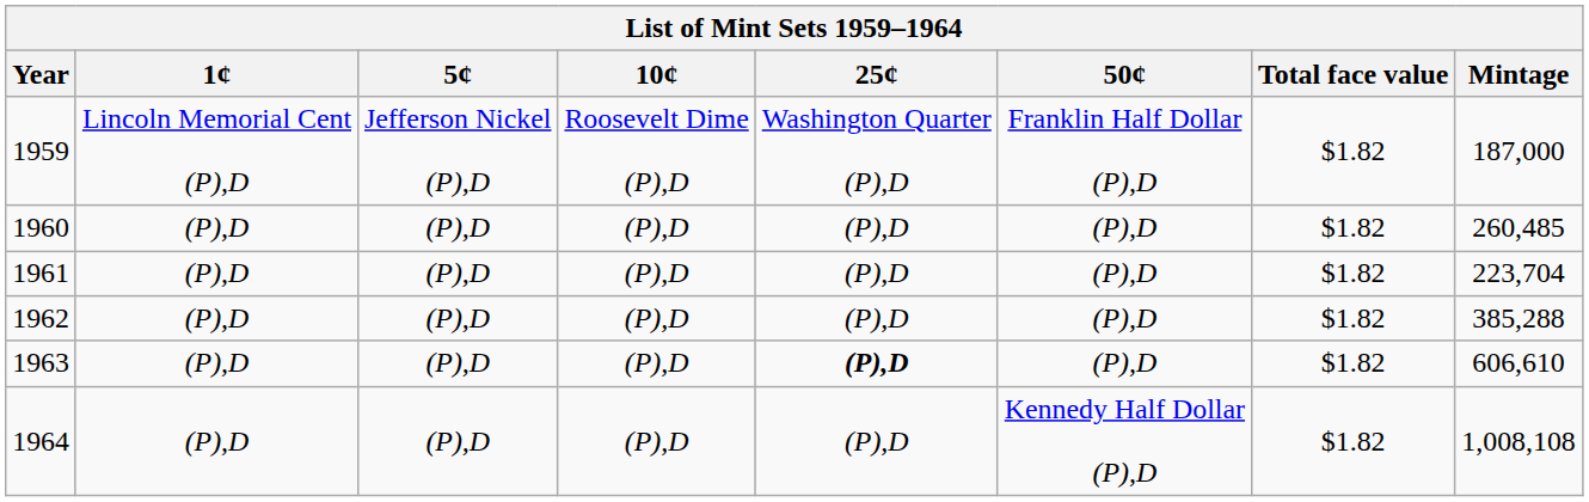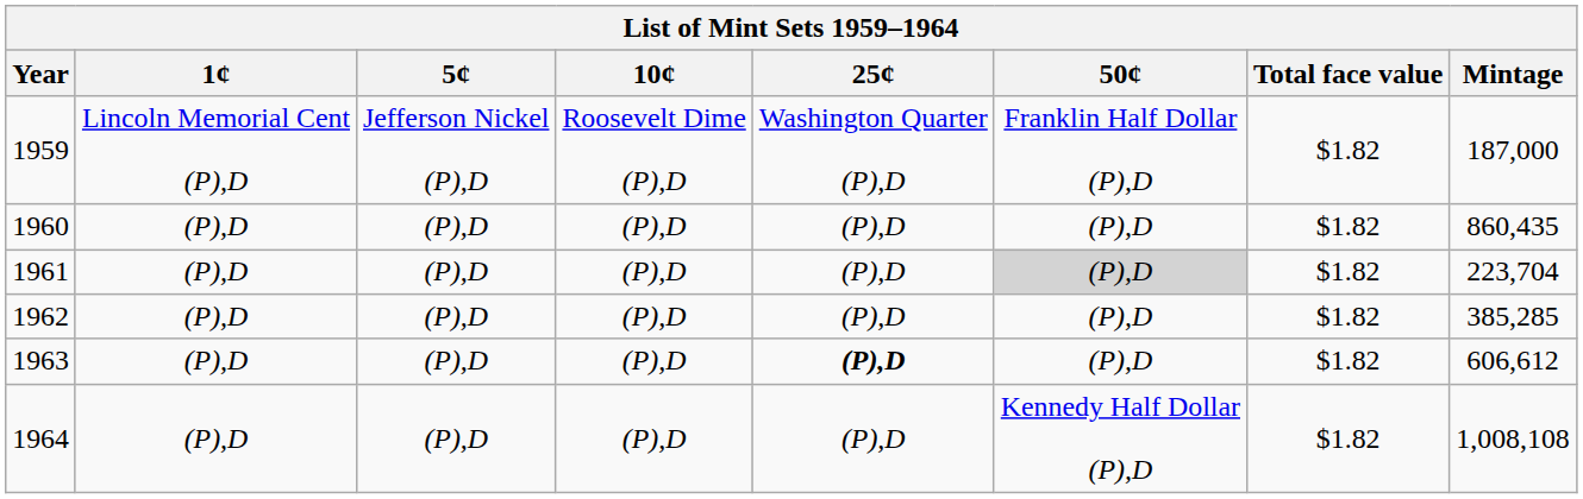 <table class="wikitable mw-collapsible mw-collapsed">
 <tr>
 <th colspan="8">List of Mint Sets 1959–1964</th>
 </tr>
 <tr>
 <th align="center">Year</th>
 <th align="center">1¢</th>
 <th align="center">5¢</th>
 <th align="center">10¢</th>
 <th align="center">25¢</th>
 <th align="center">50¢</th>
 <th align="center">Total face value</th>
 <th align="center">Mintage</th>
 </tr>
 <tr>
 <td align="center">1959</td>
 <td align="center"><a href='#'>Lincoln Memorial Cent</a><br><br><em>(P),D</em></td>
 <td align="center"><a href='#'>Jefferson Nickel</a><br><br><em>(P),D</em></td>
 <td align="center"><a href='#'>Roosevelt Dime</a><br><br><em>(P),D</em></td>
 <td align="center"><a href='#'>Washington Quarter</a><br><br><em>(P),D</em></td>
 <td align="center"><a href='#'>Franklin Half Dollar</a><br><br><em>(P),D</em></td>
 <td align="center">$1.82</td>
 <td align="center">187,000</td>
 </tr>
 <tr>
 <td align="center">1960</td>
 <td align="center"><em>(P),D</em></td>
 <td align="center"><em>(P),D</em></td>
 <td align="center"><em>(P),D</em></td>
 <td align="center"><em>(P),D</em></td>
 <td align="center"><em>(P),D</em></td>
 <td align="center">$1.82</td>
-<td align="center">260,485</td>
+<td align="center">860,435</td>
 </tr>
 <tr>
 <td align="center">1961</td>
 <td align="center"><em>(P),D</em></td>
 <td align="center"><em>(P),D</em></td>
 <td align="center"><em>(P),D</em></td>
 <td align="center"><em>(P),D</em></td>
-<td align="center"><em>(P),D</em></td>
+<td align="center" style="background: lightgrey;"><em>(P),D</em></td>
 <td align="center">$1.82</td>
 <td align="center">223,704</td>
 </tr>
 <tr>
 <td align="center">1962</td>
 <td align="center"><em>(P),D</em></td>
 <td align="center"><em>(P),D</em></td>
 <td align="center"><em>(P),D</em></td>
 <td align="center"><em>(P),D</em></td>
 <td align="center"><em>(P),D</em></td>
 <td align="center">$1.82</td>
-<td align="center">385,288</td>
+<td align="center">385,285</td>
 </tr>
 <tr>
 <td align="center">1963</td>
 <td align="center"><em>(P),D</em></td>
 <td align="center"><em>(P),D</em></td>
 <td align="center"><em>(P),D</em></td>
 <td align="center"><strong><em>(P),D</em></strong></td>
 <td align="center"><em>(P),D</em></td>
 <td align="center">$1.82</td>
-<td align="center">606,610</td>
+<td align="center">606,612</td>
 </tr>
 <tr>
 <td align="center">1964</td>
 <td align="center"><em>(P),D</em></td>
 <td align="center"><em>(P),D</em></td>
 <td align="center"><em>(P),D</em></td>
 <td align="center"><em>(P),D</em></td>
 <td align="center"><a href='#'>Kennedy Half Dollar</a><br><br><em>(P),D</em></td>
 <td align="center">$1.82</td>
 <td align="center">1,008,108</td>
 </tr>
 </table>
